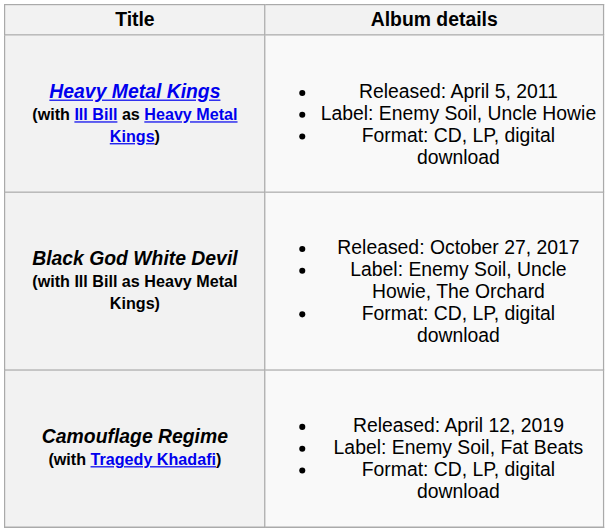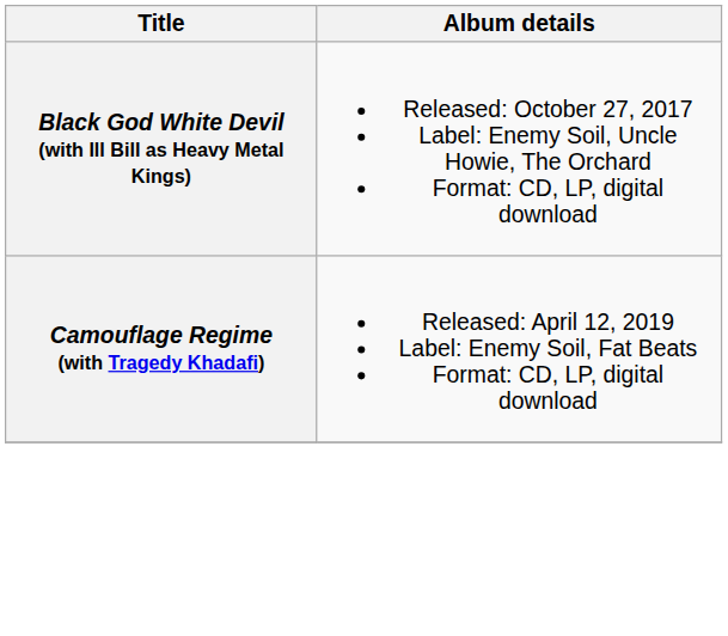 <table class="wikitable plainrowheaders" style="text-align:center;">
 <tr>
 <th scope="col" rowspan="1" style="width:13em;">Title</th>
 <th scope="col" rowspan="1" style="width:17em;">Album details</th>
-</tr>
-<tr>
-<th scope="row"><em><a href='#'>Heavy Metal Kings</a></em> <br><small>(with <a href='#'>Ill Bill</a> as <a href='#'>Heavy Metal Kings</a>)</small></th>
-<td><br><ul><li>Released: April 5, 2011</li><li>Label: Enemy Soil, Uncle Howie</li><li>Format: CD, LP, digital download</li></ul></td>
 </tr>
 <tr>
 <th scope="row"><em>Black God White Devil</em> <br><small>(with Ill Bill as Heavy Metal Kings)</small></th>
 <td><br><ul><li>Released: October 27, 2017</li><li>Label: Enemy Soil, Uncle Howie, The Orchard</li><li>Format: CD, LP, digital download</li></ul></td>
 </tr>
 <tr>
 <th scope="row"><em>Camouflage Regime</em> <br><small>(with <a href='#'>Tragedy Khadafi</a>)</small></th>
 <td><br><ul><li>Released: April 12, 2019</li><li>Label: Enemy Soil, Fat Beats</li><li>Format: CD, LP, digital download</li></ul></td>
 </tr>
 <tr>
 </tr>
 </table>
